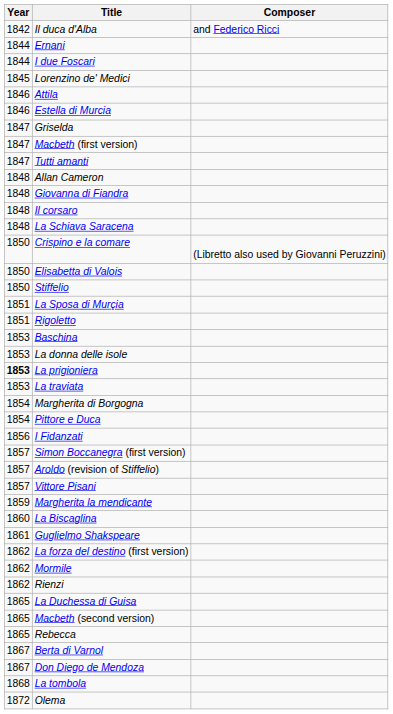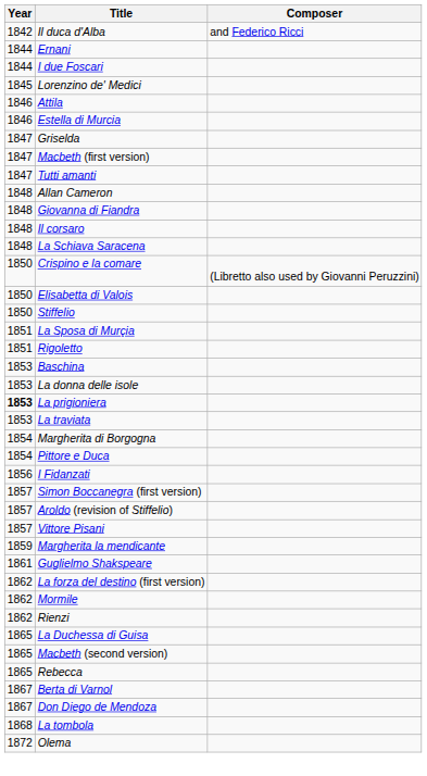 <table class="wikitable sortable">
 <tr>
 <th>Year</th>
 <th>Title</th>
 <th>Composer</th>
 </tr>
 <tr valign="top">
 <td>1842</td>
 <td><em>Il duca d'Alba</em></td>
 <td> and <a href='#'>Federico Ricci</a></td>
 </tr>
 <tr valign="top">
 <td>1844</td>
 <td><em><a href='#'>Ernani</a></em></td>
 <td></td>
 </tr>
 <tr valign="top">
 <td>1844</td>
 <td><em><a href='#'>I due Foscari</a></em></td>
 <td></td>
 </tr>
 <tr valign="top">
 <td>1845</td>
 <td><em>Lorenzino de' Medici</em></td>
 <td></td>
 </tr>
 <tr valign="top">
 <td>1846</td>
 <td><em><a href='#'>Attila</a></em></td>
 <td></td>
 </tr>
 <tr valign="top">
 <td>1846</td>
 <td><em><a href='#'>Estella di Murcia</a></em></td>
 <td></td>
 </tr>
 <tr valign="top">
 <td>1847</td>
 <td><em>Griselda</em></td>
 <td></td>
 </tr>
 <tr valign="top">
 <td>1847</td>
 <td><em><a href='#'>Macbeth</a></em> (first version)</td>
 <td></td>
 </tr>
 <tr valign="top">
 <td>1847</td>
 <td><em><a href='#'>Tutti amanti</a></em></td>
 <td></td>
 </tr>
 <tr valign="top">
 <td>1848</td>
 <td><em>Allan Cameron</em></td>
 <td></td>
 </tr>
 <tr valign="top">
 <td>1848</td>
 <td><em><a href='#'>Giovanna di Fiandra</a></em></td>
 <td></td>
 </tr>
 <tr valign="top">
 <td>1848</td>
 <td><em><a href='#'>Il corsaro</a></em></td>
 <td></td>
 </tr>
 <tr valign="top">
 <td>1848</td>
 <td><em><a href='#'>La Schiava Saracena</a></em></td>
 <td></td>
 </tr>
 <tr valign="top">
 <td>1850</td>
 <td><em><a href='#'>Crispino e la comare</a></em></td>
 <td><br>(Libretto also used by Giovanni Peruzzini)</td>
 </tr>
 <tr valign="top">
 <td>1850</td>
 <td><em><a href='#'>Elisabetta di Valois</a></em></td>
 <td></td>
 </tr>
 <tr valign="top">
 <td>1850</td>
 <td><em><a href='#'>Stiffelio</a></em></td>
 <td></td>
 </tr>
 <tr valign="top">
 <td>1851</td>
 <td><em><a href='#'>La Sposa di Murçia</a></em></td>
 <td></td>
 </tr>
 <tr valign="top">
 <td>1851</td>
 <td><em><a href='#'>Rigoletto</a></em></td>
 <td></td>
 </tr>
 <tr valign="top">
 <td>1853</td>
 <td><em><a href='#'>Baschina</a></em></td>
 <td></td>
 </tr>
 <tr valign="top">
 <td>1853</td>
 <td><em>La donna delle isole</em></td>
 <td></td>
 </tr>
 <tr valign="top">
 <td><strong>1853</strong></td>
 <td><em><a href='#'>La prigioniera</a></em></td>
 <td></td>
 </tr>
 <tr valign="top">
 <td>1853</td>
 <td><em><a href='#'>La traviata</a></em></td>
 <td></td>
 </tr>
 <tr valign="top">
 <td>1854</td>
 <td><em>Margherita di Borgogna</em></td>
 <td></td>
 </tr>
 <tr valign="top">
 <td>1854</td>
 <td><em><a href='#'>Pittore e Duca</a></em></td>
 <td></td>
 </tr>
 <tr valign="top">
 <td>1856</td>
 <td><em><a href='#'>I Fidanzati</a></em></td>
 <td></td>
 </tr>
 <tr valign="top">
 <td>1857</td>
 <td><em><a href='#'>Simon Boccanegra</a></em> (first version)</td>
 <td></td>
 </tr>
 <tr valign="top">
 <td>1857</td>
 <td><em><a href='#'>Aroldo</a></em> (revision of <em>Stiffelio</em>)</td>
 <td></td>
 </tr>
 <tr valign="top">
 <td>1857</td>
 <td><em><a href='#'>Vittore Pisani</a></em></td>
 <td></td>
 </tr>
 <tr valign="top">
 <td>1859</td>
 <td><em><a href='#'>Margherita la mendicante</a></em></td>
 <td></td>
 </tr>
 <tr valign="top">
-<td>1860</td>
-<td><em><a href='#'>La Biscaglina</a></em></td>
-<td></td>
-</tr>
-<tr valign="top">
 <td>1861</td>
 <td><em><a href='#'>Guglielmo Shakspeare</a></em></td>
 <td></td>
 </tr>
 <tr valign="top">
 <td>1862</td>
 <td><em><a href='#'>La forza del destino</a></em> (first version)</td>
 <td></td>
 </tr>
 <tr valign="top">
 <td>1862</td>
 <td><em><a href='#'>Mormile</a></em></td>
 <td></td>
 </tr>
 <tr valign="top">
 <td>1862</td>
 <td><em>Rienzi</em></td>
 <td></td>
 </tr>
 <tr valign="top">
 <td>1865</td>
 <td><em><a href='#'>La Duchessa di Guisa</a></em></td>
 <td></td>
 </tr>
 <tr valign="top">
 <td>1865</td>
 <td><em><a href='#'>Macbeth</a></em> (second version)</td>
 <td></td>
 </tr>
 <tr valign="top">
 <td>1865</td>
 <td><em>Rebecca</em></td>
 <td></td>
 </tr>
 <tr valign="top">
 <td>1867</td>
 <td><em><a href='#'>Berta di Varnol</a></em></td>
 <td></td>
 </tr>
 <tr valign="top">
 <td>1867</td>
 <td><em><a href='#'>Don Diego de Mendoza</a></em></td>
 <td></td>
 </tr>
 <tr valign="top">
 <td>1868</td>
 <td><em><a href='#'>La tombola</a></em></td>
 <td></td>
 </tr>
 <tr valign="top">
 <td>1872</td>
 <td><em>Olema</em></td>
 <td></td>
 </tr>
 </table>
